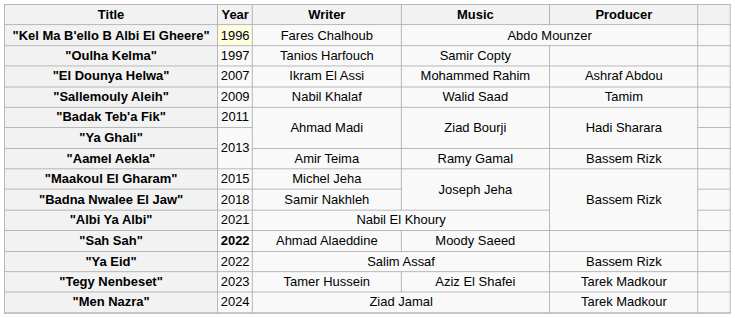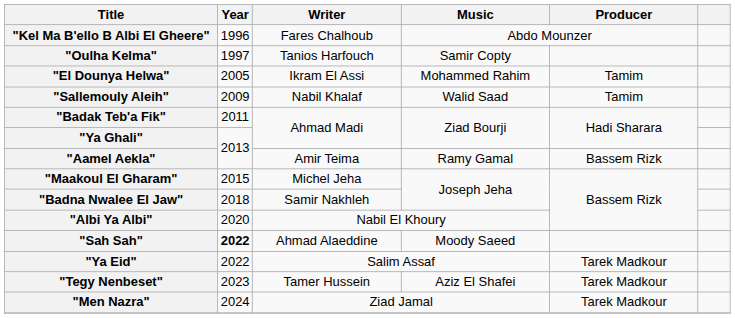 <table class="wikitable plainrowheaders" style="text-align:center;">
 <tr>
 <th scope="col" style="width:16em;">Title</th>
 <th scope="col" style="width:2em;">Year</th>
 <th scope="col" style="width:11em;">Writer</th>
 <th scope="col" style="width:11em;">Music</th>
 <th scope="col" style="width:11em;">Producer</th>
 <th scope="col" style="width: 2em;"></th>
 </tr>
 <tr>
 <th scope="row">"Kel Ma B'ello B Albi El Gheere"</th>
-<td style="background: lightyellow;">1996</td>
+<td>1996</td>
 <td>Fares Chalhoub</td>
 <td colspan="2">Abdo Mounzer</td>
 <td></td>
 </tr>
 <tr>
 <th scope="row">"Oulha Kelma"</th>
 <td>1997</td>
 <td>Tanios Harfouch</td>
 <td>Samir Copty</td>
 <td></td>
 <td></td>
 </tr>
 <tr>
 <th scope="row">"El Dounya Helwa"</th>
-<td>2007</td>
+<td>2005</td>
 <td>Ikram El Assi</td>
 <td>Mohammed Rahim</td>
-<td>Ashraf Abdou</td>
+<td>Tamim</td>
 <td></td>
 </tr>
 <tr>
 <th scope="row">"Sallemouly Aleih"</th>
 <td>2009</td>
 <td>Nabil Khalaf</td>
 <td>Walid Saad</td>
 <td>Tamim</td>
 <td></td>
 </tr>
 <tr>
 <th scope="row">"Badak Teb'a Fik"</th>
 <td>2011</td>
 <td rowspan="2">Ahmad Madi</td>
 <td rowspan="2">Ziad Bourji</td>
 <td rowspan="2">Hadi Sharara</td>
 <td></td>
 </tr>
 <tr>
 <th scope="row">"Ya Ghali"</th>
 <td rowspan="2">2013</td>
 <td></td>
 </tr>
 <tr>
 <th scope="row">"Aamel Aekla"</th>
 <td>Amir Teima</td>
 <td>Ramy Gamal</td>
 <td>Bassem Rizk</td>
 <td></td>
 </tr>
 <tr>
 <th scope="row">"Maakoul El Gharam"</th>
 <td>2015</td>
 <td>Michel Jeha</td>
 <td rowspan="2">Joseph Jeha</td>
 <td rowspan="3">Bassem Rizk</td>
 <td></td>
 </tr>
 <tr>
 <th scope="row">"Badna Nwalee El Jaw"</th>
 <td>2018</td>
 <td>Samir Nakhleh</td>
 <td></td>
 </tr>
 <tr>
 <th scope="row">"Albi Ya Albi"</th>
-<td>2021</td>
+<td>2020</td>
 <td colspan="2">Nabil El Khoury</td>
 <td></td>
 </tr>
 <tr>
 <th scope="row">"Sah Sah"</th>
 <td><strong>2022</strong></td>
 <td>Ahmad Alaeddine</td>
 <td>Moody Saeed</td>
 <td></td>
 <td></td>
 </tr>
 <tr>
 <th scope="row">"Ya Eid"</th>
 <td>2022</td>
 <td colspan="2">Salim Assaf</td>
-<td>Bassem Rizk</td>
+<td>Tarek Madkour</td>
 <td></td>
 </tr>
 <tr>
 <th scope="row">"Tegy Nenbeset"</th>
 <td>2023</td>
 <td>Tamer Hussein</td>
 <td>Aziz El Shafei</td>
 <td>Tarek Madkour</td>
 <td></td>
 </tr>
 <tr>
 <th scope="row">"Men Nazra"</th>
 <td>2024</td>
 <td colspan="2">Ziad Jamal</td>
 <td>Tarek Madkour</td>
 <td></td>
 </tr>
 <tr>
 </tr>
 </table>
